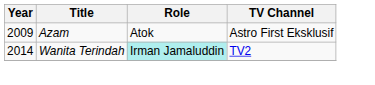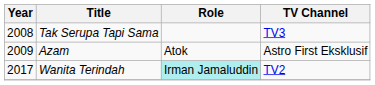 <table class="wikitable">
 <tr>
 <th>Year</th>
 <th>Title</th>
 <th>Role</th>
 <th>TV Channel</th>
 </tr>
 <tr>
+<td>2008</td>
+<td><em>Tak Serupa Tapi Sama</em></td>
+<td></td>
+<td><a href='#'>TV3</a></td>
+</tr>
+<tr>
 <td>2009</td>
 <td><em>Azam</em></td>
 <td>Atok</td>
 <td>Astro First Eksklusif</td>
 </tr>
 <tr>
-<td>2014</td>
+<td>2017</td>
 <td><em>Wanita Terindah</em></td>
 <td style="background: paleturquoise;">Irman Jamaluddin</td>
 <td><a href='#'>TV2</a></td>
 </tr>
 <tr>
 </tr>
 </table>
